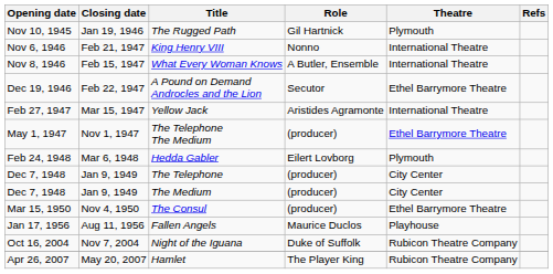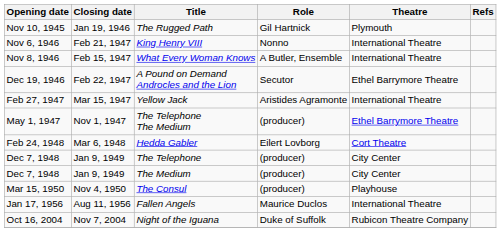 <table class="wikitable">
 <tr>
 <th scope="col">Opening date</th>
 <th scope="col">Closing date</th>
 <th scope="col">Title</th>
 <th scope="col">Role</th>
 <th scope="col">Theatre</th>
 <th scope="col">Refs</th>
 </tr>
 <tr>
 <td scope="row">Nov 10, 1945</td>
 <td>Jan 19, 1946</td>
 <td><em>The Rugged Path</em></td>
 <td>Gil Hartnick</td>
 <td>Plymouth</td>
 <td></td>
 </tr>
 <tr>
 <td scope="row">Nov 6, 1946</td>
 <td>Feb 21, 1947</td>
 <td><em><a href='#'>King Henry VIII</a></em></td>
 <td>Nonno</td>
 <td>International Theatre</td>
 <td></td>
 </tr>
 <tr>
 <td scope="row">Nov 8, 1946</td>
 <td>Feb 15, 1947</td>
 <td><em><a href='#'>What Every Woman Knows</a></em></td>
 <td>A Butler, Ensemble</td>
 <td>International Theatre</td>
 <td></td>
 </tr>
 <tr>
 <td scope="row">Dec 19, 1946</td>
 <td>Feb 22, 1947</td>
 <td><em>A Pound on Demand<br><a href='#'>Androcles and the Lion</a></em></td>
 <td>Secutor</td>
 <td>Ethel Barrymore Theatre</td>
 <td></td>
 </tr>
 <tr>
 <td scope="row">Feb 27, 1947</td>
 <td>Mar 15, 1947</td>
 <td><em>Yellow Jack</em></td>
 <td>Aristides Agramonte</td>
 <td>International Theatre</td>
 <td></td>
 </tr>
 <tr>
 <td scope="row">May 1, 1947</td>
 <td>Nov 1, 1947</td>
 <td><em>The Telephone<br>The Medium</em></td>
 <td>(producer)</td>
 <td><a href='#'>Ethel Barrymore Theatre</a></td>
 <td></td>
 </tr>
 <tr>
 <td scope="row">Feb 24, 1948</td>
 <td>Mar 6, 1948</td>
 <td><em><a href='#'>Hedda Gabler</a></em></td>
 <td>Eilert Lovborg</td>
-<td>Plymouth</td>
+<td><a href='#'>Cort Theatre</a></td>
 <td></td>
 </tr>
 <tr>
 <td scope="row">Dec 7, 1948</td>
 <td>Jan 9, 1949</td>
 <td><em>The Telephone</em></td>
 <td>(producer)</td>
 <td>City Center</td>
 <td></td>
 </tr>
 <tr>
 <td scope="row">Dec 7, 1948</td>
 <td>Jan 9, 1949</td>
 <td><em>The Medium</em></td>
 <td>(producer)</td>
 <td>City Center</td>
 <td></td>
 </tr>
 <tr>
 <td scope="row">Mar 15, 1950</td>
 <td>Nov 4, 1950</td>
 <td><em><a href='#'>The Consul</a></em></td>
 <td>(producer)</td>
-<td>Ethel Barrymore Theatre</td>
+<td>Playhouse</td>
 <td></td>
 </tr>
 <tr>
 <td scope="row">Jan 17, 1956</td>
 <td>Aug 11, 1956</td>
 <td><em>Fallen Angels</em></td>
 <td>Maurice Duclos</td>
-<td>Playhouse</td>
+<td>International Theatre</td>
 <td></td>
 </tr>
 <tr>
 <td scope="row">Oct 16, 2004</td>
 <td>Nov 7, 2004</td>
 <td><em>Night of the Iguana</em></td>
 <td>Duke of Suffolk</td>
 <td>Rubicon Theatre Company</td>
 <td></td>
 </tr>
 <tr>
 </tr>
-<tr>
-<td scope="row">Apr 26, 2007</td>
-<td>May 20, 2007</td>
-<td><em>Hamlet</em></td>
-<td>The Player King</td>
-<td>Rubicon Theatre Company</td>
-<td></td>
-</tr>
 </table>
